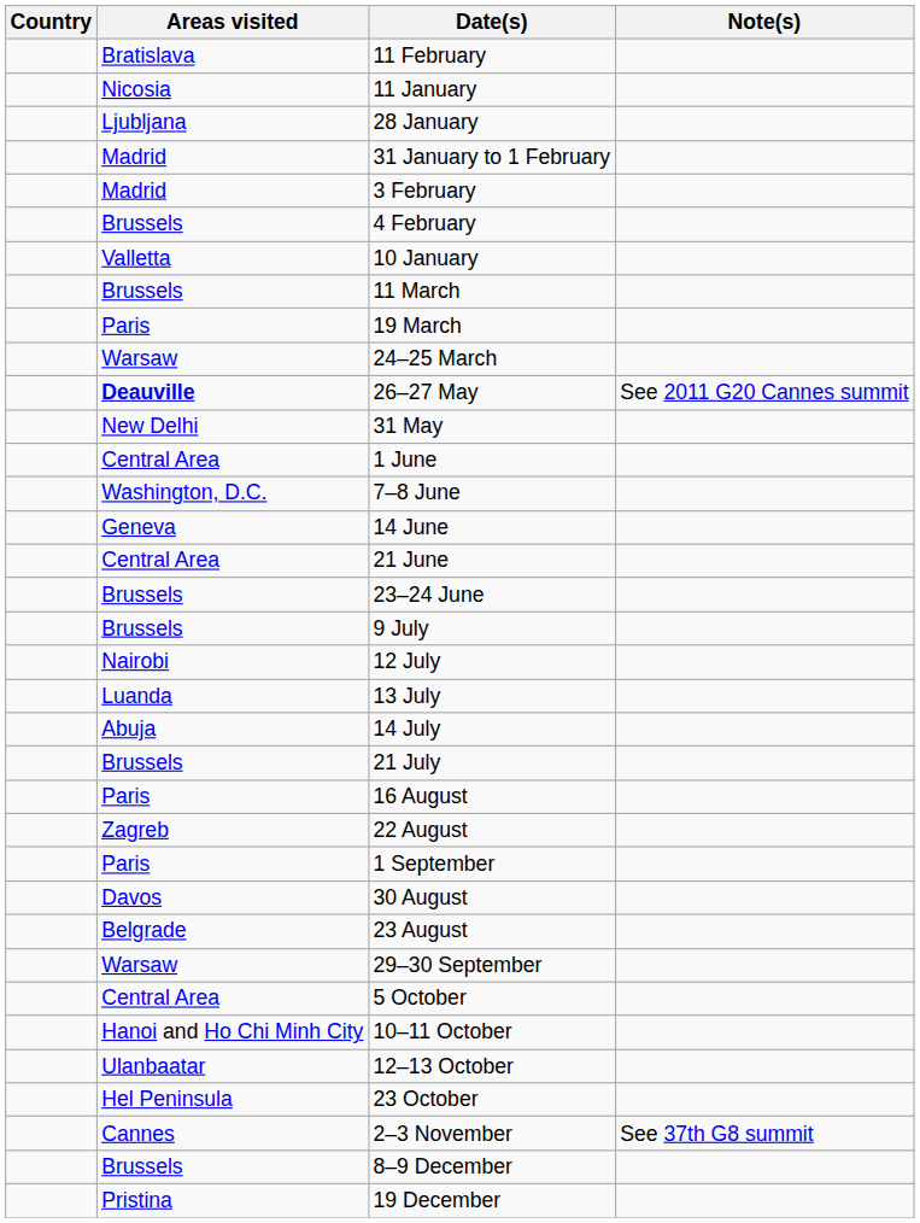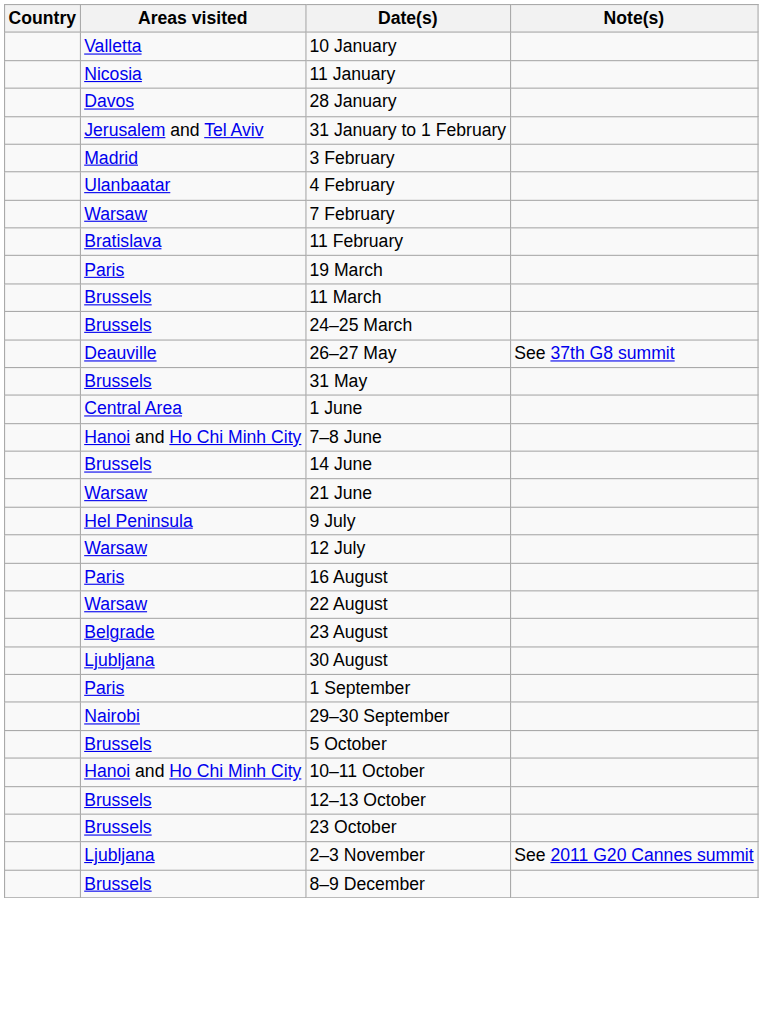 <table class="wikitable">
 <tr>
 <th scope=col>Country</th>
 <th scope=col>Areas visited</th>
 <th scope=col>Date(s)</th>
 <th scope=col>Note(s)</th>
 </tr>
 <tr>
 <td></td>
-<td><a href='#'>Bratislava</a></td>
-<td>11 February</td>
+<td><a href='#'>Valletta</a></td>
+<td>10 January</td>
 <td></td>
 </tr>
 <tr>
 <td></td>
 <td><a href='#'>Nicosia</a></td>
 <td>11 January</td>
 <td></td>
 </tr>
 <tr>
 <td></td>
-<td><a href='#'>Ljubljana</a></td>
+<td><a href='#'>Davos</a></td>
 <td>28 January</td>
 <td></td>
 </tr>
 <tr>
 <td></td>
-<td><a href='#'>Madrid</a></td>
+<td><a href='#'>Jerusalem</a> and <a href='#'>Tel Aviv</a></td>
 <td>31 January to 1 February</td>
 <td></td>
 </tr>
 <tr>
 <td></td>
 <td><a href='#'>Madrid</a></td>
 <td>3 February</td>
 <td></td>
 </tr>
 <tr>
 <td></td>
-<td><a href='#'>Brussels</a></td>
+<td><a href='#'>Ulanbaatar</a></td>
 <td>4 February</td>
 <td></td>
 </tr>
 <tr>
 <td></td>
-<td><a href='#'>Valletta</a></td>
-<td>10 January</td>
+<td><a href='#'>Warsaw</a></td>
+<td>7 February</td>
+<td></td>
+</tr>
+<tr>
+<td></td>
+<td><a href='#'>Bratislava</a></td>
+<td>11 February</td>
+<td></td>
+</tr>
+<tr>
+<td></td>
+<td><a href='#'>Paris</a></td>
+<td>19 March</td>
 <td></td>
 </tr>
 <tr>
 <td></td>
 <td><a href='#'>Brussels</a></td>
 <td>11 March</td>
 <td></td>
 </tr>
 <tr>
 <td></td>
-<td><a href='#'>Paris</a></td>
-<td>19 March</td>
-<td></td>
-</tr>
-<tr>
-<td></td>
-<td><a href='#'>Warsaw</a></td>
+<td><a href='#'>Brussels</a></td>
 <td>24–25 March</td>
 <td></td>
 </tr>
 <tr>
 <td></td>
-<td><strong><a href='#'>Deauville</a></strong></td>
+<td><a href='#'>Deauville</a></td>
 <td>26–27 May</td>
-<td>See <a href='#'>2011 G20 Cannes summit</a></td>
+<td>See <a href='#'>37th G8 summit</a></td>
 </tr>
 <tr>
 <td></td>
-<td><a href='#'>New Delhi</a></td>
+<td><a href='#'>Brussels</a></td>
 <td>31 May</td>
 <td></td>
 </tr>
 <tr>
 <td></td>
 <td><a href='#'>Central Area</a></td>
 <td>1 June</td>
 <td></td>
 </tr>
 <tr>
 <td></td>
-<td><a href='#'>Washington, D.C.</a></td>
+<td><a href='#'>Hanoi</a> and <a href='#'>Ho Chi Minh City</a></td>
 <td>7–8 June</td>
 <td></td>
 </tr>
 <tr>
 <td></td>
-<td><a href='#'>Geneva</a></td>
+<td><a href='#'>Brussels</a></td>
 <td>14 June</td>
 <td></td>
 </tr>
 <tr>
 <td></td>
-<td><a href='#'>Central Area</a></td>
+<td><a href='#'>Warsaw</a></td>
 <td>21 June</td>
 <td></td>
 </tr>
 <tr>
 <td></td>
-<td><a href='#'>Brussels</a></td>
-<td>23–24 June</td>
-<td></td>
-</tr>
-<tr>
-<td></td>
-<td><a href='#'>Brussels</a></td>
+<td><a href='#'>Hel Peninsula</a></td>
 <td>9 July</td>
 <td></td>
 </tr>
 <tr>
 <td></td>
-<td><a href='#'>Nairobi</a></td>
+<td><a href='#'>Warsaw</a></td>
 <td>12 July</td>
-<td></td>
-</tr>
-<tr>
-<td></td>
-<td><a href='#'>Luanda</a></td>
-<td>13 July</td>
-<td></td>
-</tr>
-<tr>
-<td></td>
-<td><a href='#'>Abuja</a></td>
-<td>14 July</td>
-<td></td>
-</tr>
-<tr>
-<td></td>
-<td><a href='#'>Brussels</a></td>
-<td>21 July</td>
 <td></td>
 </tr>
 <tr>
 <td></td>
 <td><a href='#'>Paris</a></td>
 <td>16 August</td>
 <td></td>
 </tr>
 <tr>
 <td></td>
-<td><a href='#'>Zagreb</a></td>
+<td><a href='#'>Warsaw</a></td>
 <td>22 August</td>
+<td></td>
+</tr>
+<tr>
+<td></td>
+<td><a href='#'>Belgrade</a></td>
+<td>23 August</td>
+<td></td>
+</tr>
+<tr>
+<td></td>
+<td><a href='#'>Ljubljana</a></td>
+<td>30 August</td>
 <td></td>
 </tr>
 <tr>
 <td></td>
 <td><a href='#'>Paris</a></td>
 <td>1 September</td>
 <td></td>
 </tr>
 <tr>
 <td></td>
-<td><a href='#'>Davos</a></td>
-<td>30 August</td>
-<td></td>
-</tr>
-<tr>
-<td></td>
-<td><a href='#'>Belgrade</a></td>
-<td>23 August</td>
-<td></td>
-</tr>
-<tr>
-<td></td>
-<td><a href='#'>Warsaw</a></td>
+<td><a href='#'>Nairobi</a></td>
 <td>29–30 September</td>
 <td></td>
 </tr>
 <tr>
 <td></td>
-<td><a href='#'>Central Area</a></td>
+<td><a href='#'>Brussels</a></td>
 <td>5 October</td>
 <td></td>
 </tr>
 <tr>
 <td></td>
 <td><a href='#'>Hanoi</a> and <a href='#'>Ho Chi Minh City</a></td>
 <td>10–11 October</td>
 <td></td>
 </tr>
 <tr>
 <td></td>
-<td><a href='#'>Ulanbaatar</a></td>
+<td><a href='#'>Brussels</a></td>
 <td>12–13 October</td>
 <td></td>
 </tr>
 <tr>
 <td></td>
-<td><a href='#'>Hel Peninsula</a></td>
+<td><a href='#'>Brussels</a></td>
 <td>23 October</td>
 <td></td>
 </tr>
 <tr>
 <td></td>
-<td><a href='#'>Cannes</a></td>
+<td><a href='#'>Ljubljana</a></td>
 <td>2–3 November</td>
-<td>See <a href='#'>37th G8 summit</a></td>
+<td>See <a href='#'>2011 G20 Cannes summit</a></td>
 </tr>
 <tr>
 <td></td>
 <td><a href='#'>Brussels</a></td>
 <td>8–9 December</td>
 <td></td>
 </tr>
-<tr>
-<td></td>
-<td><a href='#'>Pristina</a></td>
-<td>19 December</td>
-<td></td>
-</tr>
 </table>
